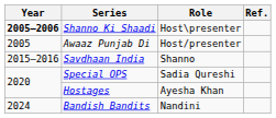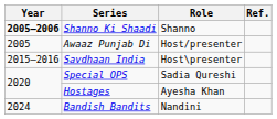 <table class="wikitable sortable">
 <tr>
 <th scope="col">Year</th>
 <th scope="col">Series</th>
 <th scope="col">Role</th>
 <th scope="col">Ref.</th>
 </tr>
 <tr>
 <td><strong>2005–2006</strong></td>
 <td><em><a href='#'>Shanno Ki Shaadi</a></em></td>
-<td>Host\presenter</td>
+<td>Shanno</td>
 <td></td>
 </tr>
 <tr>
 <td>2005</td>
 <td><em>Awaaz Punjab Di</em></td>
 <td>Host/presenter</td>
 <td></td>
 </tr>
 <tr>
 <td>2015–2016</td>
 <td><em><a href='#'>Savdhaan India</a></em></td>
-<td>Shanno</td>
+<td>Host\presenter</td>
 <td></td>
 </tr>
 <tr>
 <td rowspan=2>2020</td>
 <td scope="row"><em><a href='#'>Special OPS</a></em></td>
 <td>Sadia Qureshi</td>
 <td></td>
 </tr>
 <tr>
 <td><em><a href='#'>Hostages</a></em></td>
 <td>Ayesha Khan</td>
 <td></td>
 </tr>
 <tr>
 <td>2024</td>
 <td><em><a href='#'>Bandish Bandits</a></em></td>
 <td>Nandini</td>
 <td></td>
 </tr>
 </table>
